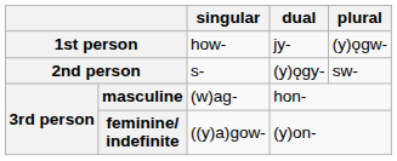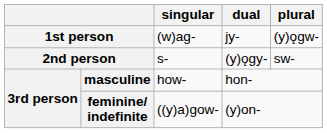 <table class="wikitable">
 <tr>
 <th colspan="2"></th>
 <th>singular</th>
 <th>dual</th>
 <th>plural</th>
 </tr>
 <tr>
 <th colspan="2">1st person</th>
-<td>how-</td>
+<td>(w)ag-</td>
 <td>jy-</td>
 <td>(y)ǫgw-</td>
 </tr>
 <tr>
 <th colspan="2">2nd person</th>
 <td>s-</td>
 <td>(y)ǫgy-</td>
 <td>sw-</td>
 </tr>
 <tr>
 <th rowspan="2">3rd person</th>
 <th>masculine</th>
-<td>(w)ag-</td>
+<td>how-</td>
 <td colspan="2">hon-</td>
 </tr>
 <tr>
 <th>feminine/<br>indefinite</th>
 <td>((y)a)gow-</td>
 <td colspan="2">(y)on-</td>
 </tr>
 </table>
